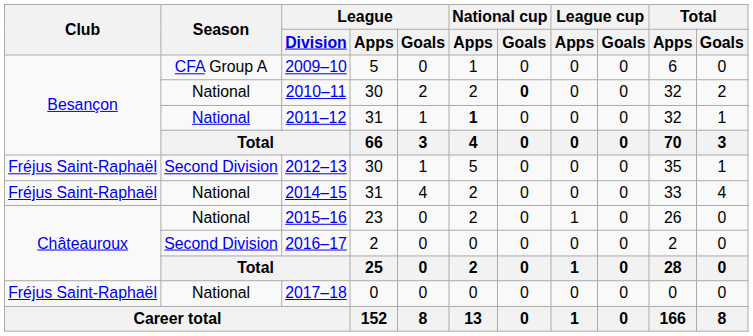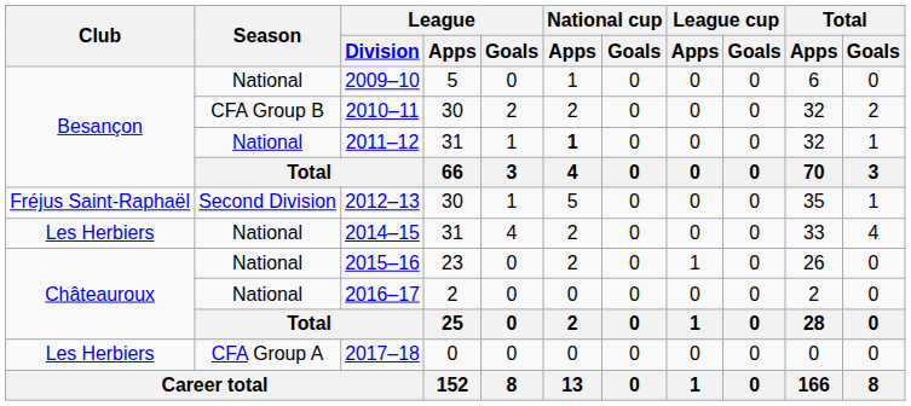 <table class="wikitable" style="text-align:center">
 <tr>
 <th rowspan="2">Club</th>
 <th rowspan="2">Season</th>
 <th colspan="3">League</th>
 <th colspan="2">National cup</th>
 <th colspan="2">League cup</th>
 <th colspan="2">Total</th>
 </tr>
 <tr>
 <th><a href='#'>Division</a></th>
 <th>Apps</th>
 <th>Goals</th>
 <th>Apps</th>
 <th>Goals</th>
 <th>Apps</th>
 <th>Goals</th>
 <th>Apps</th>
 <th>Goals</th>
 </tr>
 <tr>
 <td rowspan="4"><a href='#'>Besançon</a></td>
-<td><a href='#'>CFA</a> Group A</td>
+<td>National</td>
 <td><a href='#'>2009–10</a></td>
 <td>5</td>
 <td>0</td>
 <td>1</td>
 <td>0</td>
 <td>0</td>
 <td>0</td>
 <td>6</td>
 <td>0</td>
 </tr>
 <tr>
-<td>National</td>
+<td>CFA Group B</td>
 <td><a href='#'>2010–11</a></td>
 <td>30</td>
 <td>2</td>
 <td>2</td>
-<td><strong>0</strong></td>
+<td>0</td>
 <td>0</td>
 <td>0</td>
 <td>32</td>
 <td>2</td>
 </tr>
 <tr>
 <td><a href='#'>National</a></td>
 <td><a href='#'>2011–12</a></td>
 <td>31</td>
 <td>1</td>
 <td><strong>1</strong></td>
 <td>0</td>
 <td>0</td>
 <td>0</td>
 <td>32</td>
 <td>1</td>
 </tr>
 <tr>
 <th colspan="2">Total</th>
 <th>66</th>
 <th>3</th>
 <th>4</th>
 <th>0</th>
 <th>0</th>
 <th>0</th>
 <th>70</th>
 <th>3</th>
 </tr>
 <tr>
 <td><a href='#'>Fréjus Saint-Raphaël</a></td>
 <td><a href='#'>Second Division</a></td>
 <td><a href='#'>2012–13</a></td>
 <td>30</td>
 <td>1</td>
 <td>5</td>
 <td>0</td>
 <td>0</td>
 <td>0</td>
 <td>35</td>
 <td>1</td>
 </tr>
 <tr>
-<td><a href='#'>Fréjus Saint-Raphaël</a></td>
+<td><a href='#'>Les Herbiers</a></td>
 <td>National</td>
 <td><a href='#'>2014–15</a></td>
 <td>31</td>
 <td>4</td>
 <td>2</td>
 <td>0</td>
 <td>0</td>
 <td>0</td>
 <td>33</td>
 <td>4</td>
 </tr>
 <tr>
 <td rowspan="3"><a href='#'>Châteauroux</a></td>
 <td>National</td>
 <td><a href='#'>2015–16</a></td>
 <td>23</td>
 <td>0</td>
 <td>2</td>
 <td>0</td>
 <td>1</td>
 <td>0</td>
 <td>26</td>
 <td>0</td>
 </tr>
 <tr>
-<td><a href='#'>Second Division</a></td>
+<td>National</td>
 <td><a href='#'>2016–17</a></td>
 <td>2</td>
 <td>0</td>
 <td>0</td>
 <td>0</td>
 <td>0</td>
 <td>0</td>
 <td>2</td>
 <td>0</td>
 </tr>
 <tr>
 <th colspan="2">Total</th>
 <th>25</th>
 <th>0</th>
 <th>2</th>
 <th>0</th>
 <th>1</th>
 <th>0</th>
 <th>28</th>
 <th>0</th>
 </tr>
 <tr>
-<td><a href='#'>Fréjus Saint-Raphaël</a></td>
-<td>National</td>
+<td><a href='#'>Les Herbiers</a></td>
+<td><a href='#'>CFA</a> Group A</td>
 <td><a href='#'>2017–18</a></td>
 <td>0</td>
 <td>0</td>
 <td>0</td>
 <td>0</td>
 <td>0</td>
 <td>0</td>
 <td>0</td>
 <td>0</td>
 </tr>
 <tr>
 <th colspan="3">Career total</th>
 <th>152</th>
 <th>8</th>
 <th>13</th>
 <th>0</th>
 <th>1</th>
 <th>0</th>
 <th>166</th>
 <th>8</th>
 </tr>
 </table>
